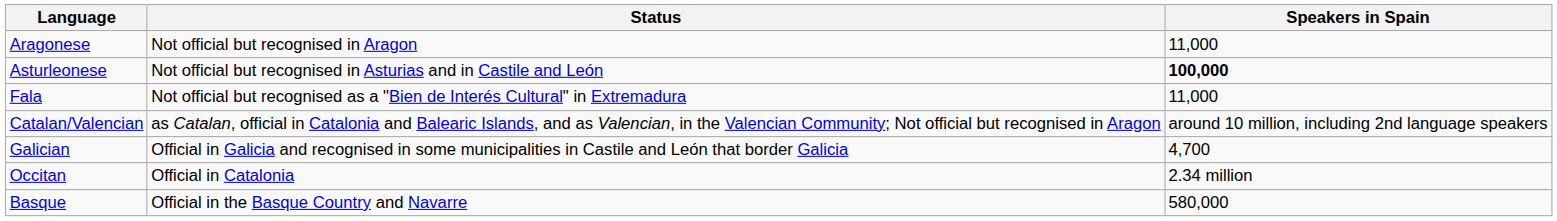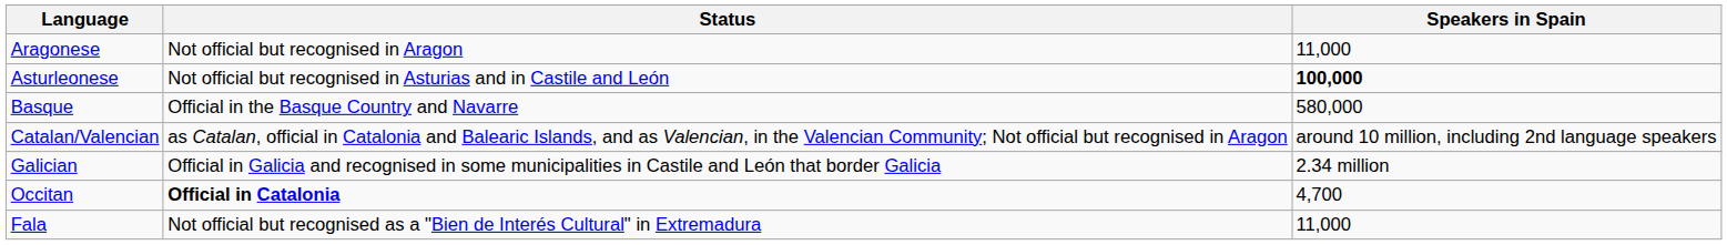 <table class="wikitable" style="margin-left: auto; margin-right: auto;">
 <tr>
 <th>Language</th>
 <th>Status</th>
 <th>Speakers in Spain</th>
 </tr>
 <tr>
 <td><a href='#'>Aragonese</a></td>
 <td>Not official but recognised in <a href='#'>Aragon</a></td>
 <td>11,000</td>
 </tr>
 <tr>
 <td><a href='#'>Asturleonese</a></td>
 <td>Not official but recognised in <a href='#'>Asturias</a> and in <a href='#'>Castile and León</a></td>
 <td><strong>100,000</strong></td>
 </tr>
 <tr>
-<td><a href='#'>Fala</a></td>
-<td>Not official but recognised as a "<a href='#'>Bien de Interés Cultural</a>" in <a href='#'>Extremadura</a></td>
-<td>11,000</td>
+<td><a href='#'>Basque</a></td>
+<td>Official in the <a href='#'>Basque Country</a> and <a href='#'>Navarre</a></td>
+<td>580,000</td>
 </tr>
 <tr>
 <td><a href='#'>Catalan/Valencian</a></td>
 <td>as <em>Catalan</em>, official in <a href='#'>Catalonia</a> and <a href='#'>Balearic Islands</a>, and as <em>Valencian</em>, in the <a href='#'>Valencian Community</a>; Not official but recognised in <a href='#'>Aragon</a></td>
 <td>around 10 million, including 2nd language speakers</td>
 </tr>
 <tr>
 <td><a href='#'>Galician</a></td>
 <td>Official in <a href='#'>Galicia</a> and recognised in some municipalities in Castile and León that border <a href='#'>Galicia</a></td>
+<td>2.34 million</td>
+</tr>
+<tr>
+<td><a href='#'>Occitan</a></td>
+<td><strong>Official in <a href='#'>Catalonia</a></strong></td>
 <td>4,700</td>
 </tr>
 <tr>
-<td><a href='#'>Occitan</a></td>
-<td>Official in <a href='#'>Catalonia</a></td>
-<td>2.34 million</td>
-</tr>
-<tr>
-<td><a href='#'>Basque</a></td>
-<td>Official in the <a href='#'>Basque Country</a> and <a href='#'>Navarre</a></td>
-<td>580,000</td>
+<td><a href='#'>Fala</a></td>
+<td>Not official but recognised as a "<a href='#'>Bien de Interés Cultural</a>" in <a href='#'>Extremadura</a></td>
+<td>11,000</td>
 </tr>
 </table>
